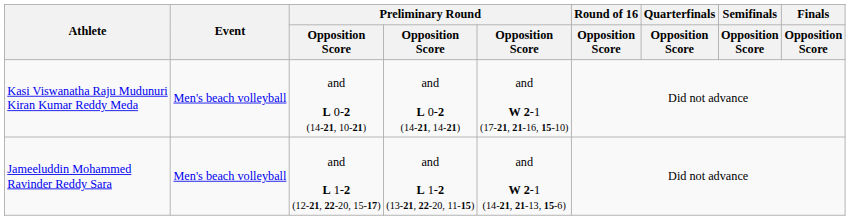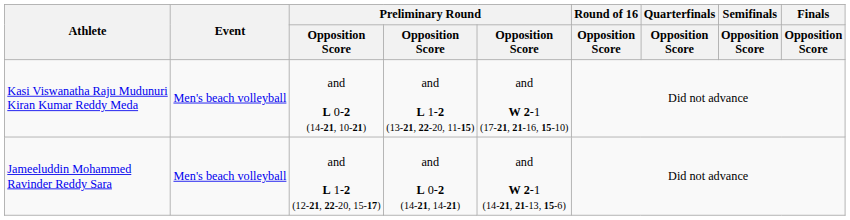 <table class="wikitable" border="1" style="font-size:90%">
 <tr>
 <th rowspan=2>Athlete</th>
 <th rowspan=2>Event</th>
 <th colspan=3>Preliminary Round</th>
 <th>Round of 16</th>
 <th>Quarterfinals</th>
 <th>Semifinals</th>
 <th>Finals</th>
 </tr>
 <tr>
 <th>Opposition<br>Score</th>
 <th>Opposition<br>Score</th>
 <th>Opposition<br>Score</th>
 <th>Opposition<br>Score</th>
 <th>Opposition<br>Score</th>
 <th>Opposition<br>Score</th>
 <th>Opposition<br>Score</th>
 </tr>
 <tr>
 <td><a href='#'>Kasi Viswanatha Raju Mudunuri</a> <br> <a href='#'>Kiran Kumar Reddy Meda</a></td>
 <td><a href='#'>Men's beach volleyball</a></td>
 <td align=center><br>and<br><br><strong>L</strong> 0-<strong>2</strong><br><small>(14-<strong>21</strong>, 10-<strong>21</strong>)</small></td>
-<td align=center><br>and<br><br><strong>L</strong> 0-<strong>2</strong><br><small>(14-<strong>21</strong>, 14-<strong>21</strong>)</small></td>
+<td align=center><br>and<br><br><strong>L</strong> 1-<strong>2</strong><br><small>(13-<strong>21</strong>, <strong>22</strong>-20, 11-<strong>15</strong>)</small></td>
 <td align=center><br>and<br><br><strong>W</strong> <strong>2</strong>-1<br><small>(17-<strong>21</strong>, <strong>21</strong>-16, <strong>15</strong>-10)</small></td>
 <td align=center colspan="7">Did not advance</td>
 </tr>
 <tr>
 <td><a href='#'>Jameeluddin Mohammed</a> <br> <a href='#'>Ravinder Reddy Sara</a></td>
 <td><a href='#'>Men's beach volleyball</a></td>
 <td align=center><br>and<br><br><strong>L</strong> 1-<strong>2</strong><br><small>(12-<strong>21</strong>, <strong>22</strong>-20, 15-<strong>17</strong>)</small></td>
-<td align=center><br>and<br><br><strong>L</strong> 1-<strong>2</strong><br><small>(13-<strong>21</strong>, <strong>22</strong>-20, 11-<strong>15</strong>)</small></td>
+<td align=center><br>and<br><br><strong>L</strong> 0-<strong>2</strong><br><small>(14-<strong>21</strong>, 14-<strong>21</strong>)</small></td>
 <td align=center><br>and<br><br><strong>W</strong> <strong>2</strong>-1<br><small>(14-<strong>21</strong>, <strong>21</strong>-13, <strong>15</strong>-6)</small></td>
 <td align=center colspan="7">Did not advance</td>
 </tr>
 </table>
